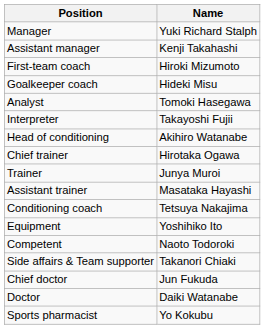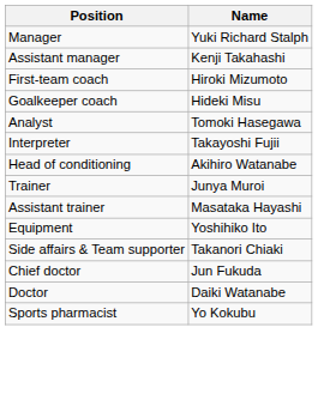 <table class="wikitable">
 <tr>
 <th>Position</th>
 <th>Name</th>
 </tr>
 <tr>
 <td>Manager</td>
 <td> Yuki Richard Stalph</td>
 </tr>
 <tr>
 <td>Assistant manager</td>
 <td> Kenji Takahashi</td>
 </tr>
 <tr>
 <td>First-team coach</td>
 <td> Hiroki Mizumoto</td>
 </tr>
 <tr>
 <td>Goalkeeper coach</td>
 <td> Hideki Misu</td>
 </tr>
 <tr>
 <td>Analyst</td>
 <td> Tomoki Hasegawa</td>
 </tr>
 <tr>
 <td>Interpreter</td>
 <td> Takayoshi Fujii</td>
 </tr>
 <tr>
 <td>Head of conditioning</td>
 <td> Akihiro Watanabe</td>
 </tr>
 <tr>
-<td>Chief trainer</td>
-<td> Hirotaka Ogawa</td>
-</tr>
-<tr>
 <td>Trainer</td>
 <td> Junya Muroi</td>
 </tr>
 <tr>
 <td>Assistant trainer</td>
 <td> Masataka Hayashi</td>
 </tr>
 <tr>
-<td>Conditioning coach</td>
-<td> Tetsuya Nakajima</td>
-</tr>
-<tr>
 <td>Equipment</td>
 <td> Yoshihiko Ito</td>
-</tr>
-<tr>
-<td>Competent</td>
-<td> Naoto Todoroki</td>
 </tr>
 <tr>
 <td>Side affairs & Team supporter</td>
 <td> Takanori Chiaki</td>
 </tr>
 <tr>
 <td>Chief doctor</td>
 <td> Jun Fukuda</td>
 </tr>
 <tr>
 <td>Doctor</td>
 <td> Daiki Watanabe</td>
 </tr>
 <tr>
 <td>Sports pharmacist</td>
 <td> Yo Kokubu</td>
 </tr>
 </table>
